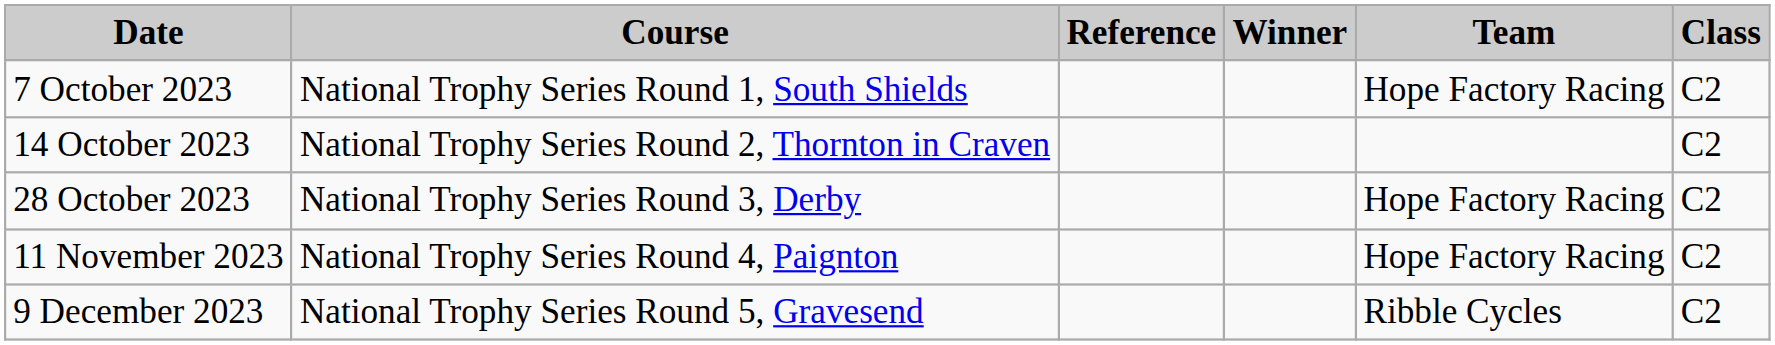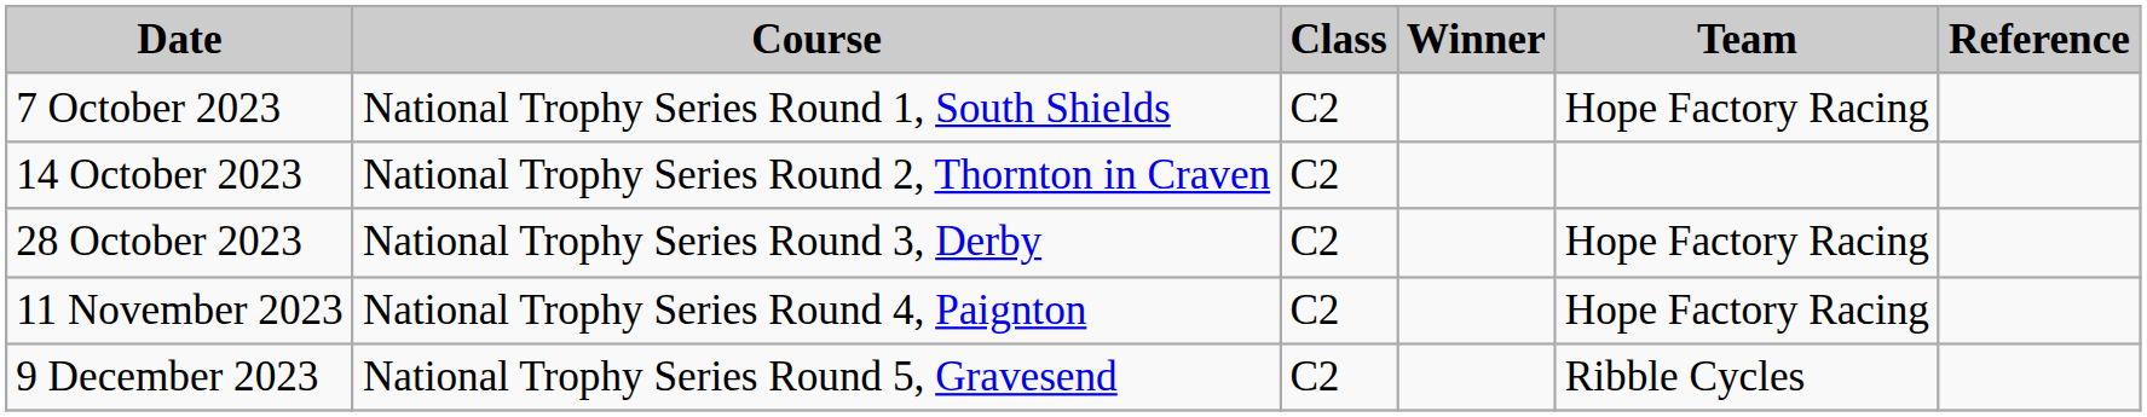 <table class="wikitable sortable alternance ">
 <tr>
 <th scope="col" style="background-color:#CCCCCC;">Date</th>
 <th scope="col" style="background-color:#CCCCCC;">Course</th>
-<th scope="col" style="background-color:#CCCCCC;">Reference</th>
+<th scope="col" style="background-color:#CCCCCC;">Class</th>
 <th scope="col" style="background-color:#CCCCCC;">Winner</th>
 <th scope="col" style="background-color:#CCCCCC;">Team</th>
-<th scope="col" style="background-color:#CCCCCC;">Class</th>
+<th scope="col" style="background-color:#CCCCCC;">Reference</th>
 </tr>
 <tr>
 <td>7 October 2023</td>
 <td> National Trophy Series Round 1, <a href='#'>South Shields</a></td>
-<td></td>
+<td>C2</td>
 <td></td>
 <td>Hope Factory Racing</td>
-<td>C2</td>
+<td></td>
 </tr>
 <tr>
 <td>14 October 2023</td>
 <td> National Trophy Series Round 2, <a href='#'>Thornton in Craven</a></td>
+<td>C2</td>
 <td></td>
 <td></td>
 <td></td>
-<td>C2</td>
 </tr>
 <tr>
 <td>28 October 2023</td>
 <td> National Trophy Series Round 3, <a href='#'>Derby</a></td>
-<td></td>
+<td>C2</td>
 <td></td>
 <td>Hope Factory Racing</td>
-<td>C2</td>
+<td></td>
 </tr>
 <tr>
 <td>11 November 2023</td>
 <td> National Trophy Series Round 4, <a href='#'>Paignton</a></td>
-<td></td>
+<td>C2</td>
 <td></td>
 <td>Hope Factory Racing</td>
-<td>C2</td>
+<td></td>
 </tr>
 <tr>
 <td>9 December 2023</td>
 <td> National Trophy Series Round 5, <a href='#'>Gravesend</a></td>
-<td></td>
+<td>C2</td>
 <td></td>
 <td>Ribble Cycles</td>
-<td>C2</td>
+<td></td>
 </tr>
 </table>
